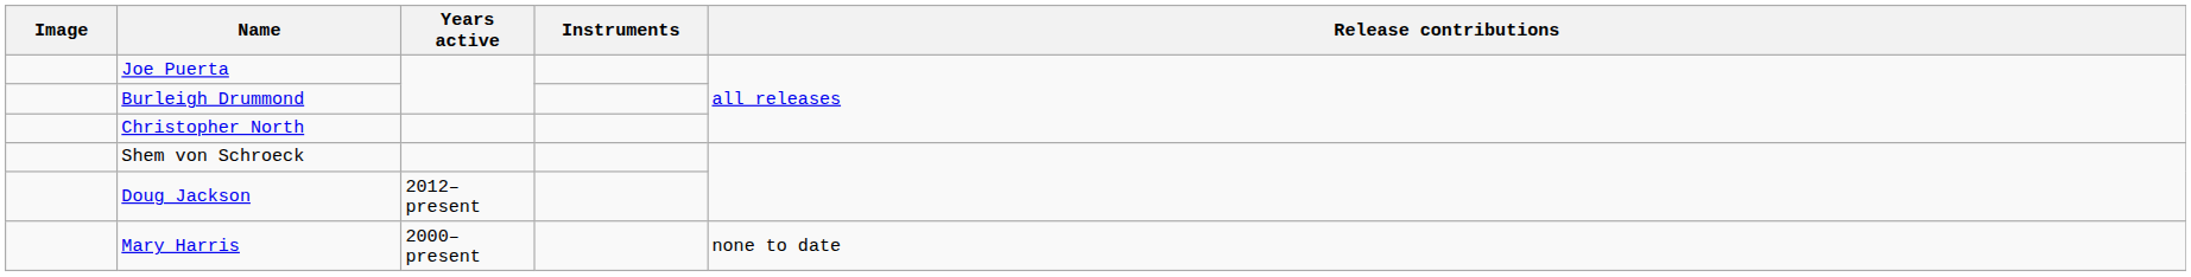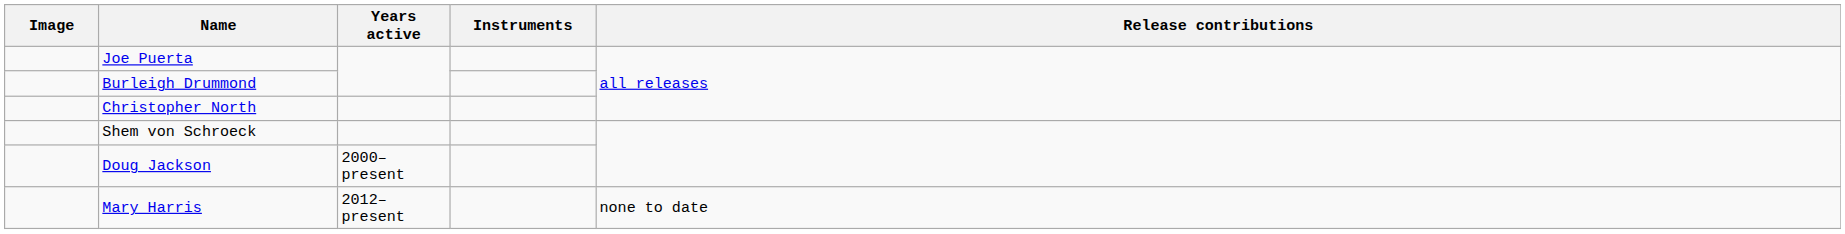 <table class="wikitable" width="100%" border="1">
 <tr>
 <th width="75">Image</th>
 <th width="200">Name</th>
 <th width="90">Years active</th>
 <th width="120">Instruments</th>
 <th>Release contributions</th>
 </tr>
 <tr>
 <td></td>
 <td><a href='#'>Joe Puerta</a></td>
 <td rowspan="2"></td>
 <td></td>
 <td rowspan="3"><a href='#'>all releases</a></td>
 </tr>
 <tr>
 <td></td>
 <td><a href='#'>Burleigh Drummond</a></td>
 <td></td>
 </tr>
 <tr>
 <td></td>
 <td><a href='#'>Christopher North</a></td>
 <td></td>
 <td></td>
 </tr>
 <tr>
 <td></td>
 <td>Shem von Schroeck</td>
 <td></td>
 <td></td>
 <td Rowspan="2"></td>
 </tr>
 <tr>
 <td></td>
 <td><a href='#'>Doug Jackson</a></td>
-<td>2012–present</td>
+<td>2000–present</td>
 <td></td>
 </tr>
 <tr>
 <td></td>
 <td><a href='#'>Mary Harris</a></td>
-<td>2000–present</td>
+<td>2012–present</td>
 <td></td>
 <td rowspan="2">none to date</td>
 </tr>
 </table>
